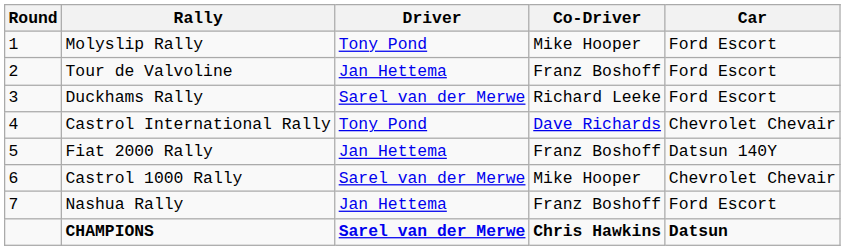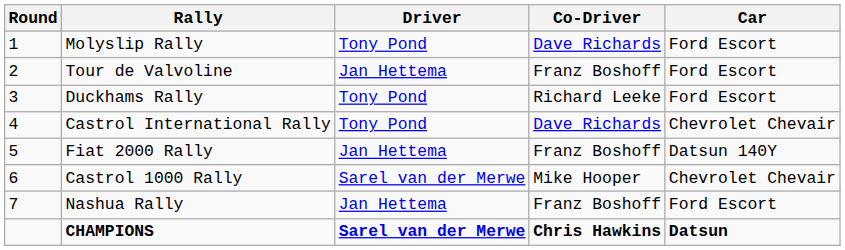 <table class="wikitable">
 <tr>
 <th>Round</th>
 <th>Rally</th>
 <th>Driver</th>
 <th>Co-Driver</th>
 <th>Car</th>
 </tr>
 <tr>
 <td>1</td>
 <td>Molyslip Rally</td>
 <td><a href='#'>Tony Pond</a></td>
-<td>Mike Hooper</td>
+<td><a href='#'>Dave Richards</a></td>
 <td>Ford Escort</td>
 </tr>
 <tr>
 <td>2</td>
 <td>Tour de Valvoline</td>
 <td><a href='#'>Jan Hettema</a></td>
 <td>Franz Boshoff</td>
 <td>Ford Escort</td>
 </tr>
 <tr>
 <td>3</td>
 <td>Duckhams Rally</td>
-<td><a href='#'>Sarel van der Merwe</a></td>
+<td><a href='#'>Tony Pond</a></td>
 <td>Richard Leeke</td>
 <td>Ford Escort</td>
 </tr>
 <tr>
 <td>4</td>
 <td>Castrol International Rally</td>
 <td><a href='#'>Tony Pond</a></td>
 <td><a href='#'>Dave Richards</a></td>
 <td>Chevrolet Chevair</td>
 </tr>
 <tr>
 <td>5</td>
 <td>Fiat 2000 Rally</td>
 <td><a href='#'>Jan Hettema</a></td>
 <td>Franz Boshoff</td>
 <td>Datsun 140Y</td>
 </tr>
 <tr>
 <td>6</td>
 <td>Castrol 1000 Rally</td>
 <td><a href='#'>Sarel van der Merwe</a></td>
 <td>Mike Hooper</td>
 <td>Chevrolet Chevair</td>
 </tr>
 <tr>
 <td>7</td>
 <td>Nashua Rally</td>
 <td><a href='#'>Jan Hettema</a></td>
 <td>Franz Boshoff</td>
 <td>Ford Escort</td>
 </tr>
 <tr>
 <td></td>
 <td><strong>CHAMPIONS</strong></td>
 <td><strong><a href='#'>Sarel van der Merwe</a></strong></td>
 <td><strong>Chris Hawkins</strong></td>
 <td><strong>Datsun</strong></td>
 </tr>
 </table>
